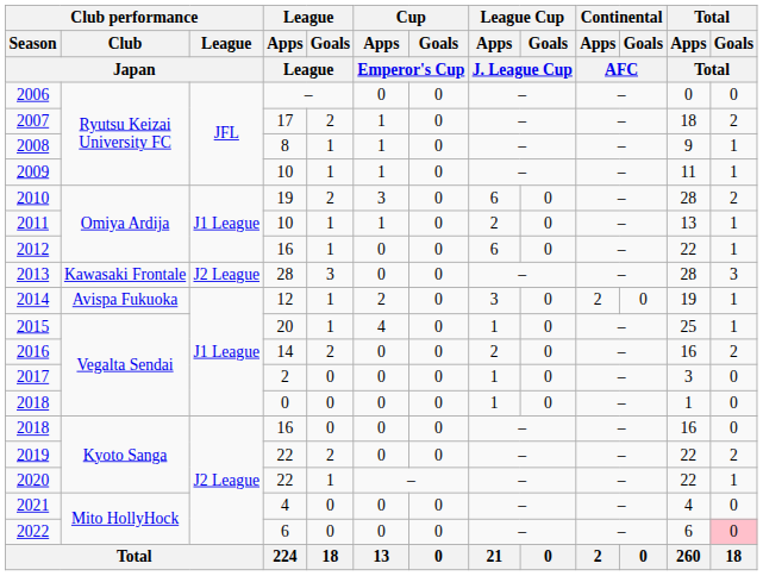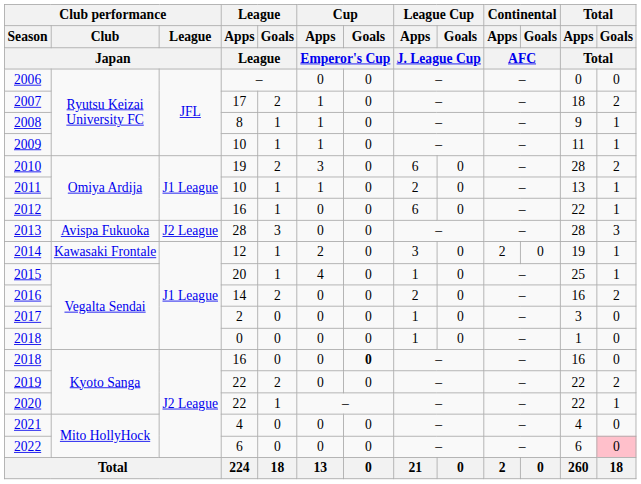 <table class="wikitable" style="text-align:center;">
 <tr>
 <th colspan=3>Club performance</th>
 <th colspan=2>League</th>
 <th colspan=2>Cup</th>
 <th colspan=2>League Cup</th>
 <th colspan=2>Continental</th>
 <th colspan=2>Total</th>
 </tr>
 <tr>
 <th>Season</th>
 <th>Club</th>
 <th>League</th>
 <th>Apps</th>
 <th>Goals</th>
 <th>Apps</th>
 <th>Goals</th>
 <th>Apps</th>
 <th>Goals</th>
 <th>Apps</th>
 <th>Goals</th>
 <th>Apps</th>
 <th>Goals</th>
 </tr>
 <tr>
 <th colspan=3>Japan</th>
 <th colspan=2>League</th>
 <th colspan=2><a href='#'>Emperor's Cup</a></th>
 <th colspan=2><a href='#'>J. League Cup</a></th>
 <th colspan="2"><a href='#'>AFC</a></th>
 <th colspan=2>Total</th>
 </tr>
 <tr>
 <td><a href='#'>2006</a></td>
 <td rowspan="4"><a href='#'>Ryutsu Keizai<br>University FC</a></td>
 <td rowspan="4"><a href='#'>JFL</a></td>
 <td colspan="2">–</td>
 <td>0</td>
 <td>0</td>
 <td colspan="2">–</td>
 <td colspan="2">–</td>
 <td>0</td>
 <td>0</td>
 </tr>
 <tr>
 <td><a href='#'>2007</a></td>
 <td>17</td>
 <td>2</td>
 <td>1</td>
 <td>0</td>
 <td colspan="2">–</td>
 <td colspan="2">–</td>
 <td>18</td>
 <td>2</td>
 </tr>
 <tr>
 <td><a href='#'>2008</a></td>
 <td>8</td>
 <td>1</td>
 <td>1</td>
 <td>0</td>
 <td colspan="2">–</td>
 <td colspan="2">–</td>
 <td>9</td>
 <td>1</td>
 </tr>
 <tr>
 <td><a href='#'>2009</a></td>
 <td>10</td>
 <td>1</td>
 <td>1</td>
 <td>0</td>
 <td colspan="2">–</td>
 <td colspan="2">–</td>
 <td>11</td>
 <td>1</td>
 </tr>
 <tr>
 <td><a href='#'>2010</a></td>
 <td rowspan="3"><a href='#'>Omiya Ardija</a></td>
 <td rowspan="3"><a href='#'>J1 League</a></td>
 <td>19</td>
 <td>2</td>
 <td>3</td>
 <td>0</td>
 <td>6</td>
 <td>0</td>
 <td colspan="2">–</td>
 <td>28</td>
 <td>2</td>
 </tr>
 <tr>
 <td><a href='#'>2011</a></td>
 <td>10</td>
 <td>1</td>
 <td>1</td>
 <td>0</td>
 <td>2</td>
 <td>0</td>
 <td colspan="2">–</td>
 <td>13</td>
 <td>1</td>
 </tr>
 <tr>
 <td><a href='#'>2012</a></td>
 <td>16</td>
 <td>1</td>
 <td>0</td>
 <td>0</td>
 <td>6</td>
 <td>0</td>
 <td colspan="2">–</td>
 <td>22</td>
 <td>1</td>
 </tr>
 <tr>
 <td><a href='#'>2013</a></td>
-<td><a href='#'>Kawasaki Frontale</a></td>
+<td><a href='#'>Avispa Fukuoka</a></td>
 <td><a href='#'>J2 League</a></td>
 <td>28</td>
 <td>3</td>
 <td>0</td>
 <td>0</td>
 <td colspan="2">–</td>
 <td colspan="2">–</td>
 <td>28</td>
 <td>3</td>
 </tr>
 <tr>
 <td><a href='#'>2014</a></td>
-<td><a href='#'>Avispa Fukuoka</a></td>
+<td><a href='#'>Kawasaki Frontale</a></td>
 <td rowspan="5"><a href='#'>J1 League</a></td>
 <td>12</td>
 <td>1</td>
 <td>2</td>
 <td>0</td>
 <td>3</td>
 <td>0</td>
 <td>2</td>
 <td>0</td>
 <td>19</td>
 <td>1</td>
 </tr>
 <tr>
 <td><a href='#'>2015</a></td>
 <td rowspan="4"><a href='#'>Vegalta Sendai</a></td>
 <td>20</td>
 <td>1</td>
 <td>4</td>
 <td>0</td>
 <td>1</td>
 <td>0</td>
 <td colspan="2">–</td>
 <td>25</td>
 <td>1</td>
 </tr>
 <tr>
 <td><a href='#'>2016</a></td>
 <td>14</td>
 <td>2</td>
 <td>0</td>
 <td>0</td>
 <td>2</td>
 <td>0</td>
 <td colspan="2">–</td>
 <td>16</td>
 <td>2</td>
 </tr>
 <tr>
 <td><a href='#'>2017</a></td>
 <td>2</td>
 <td>0</td>
 <td>0</td>
 <td>0</td>
 <td>1</td>
 <td>0</td>
 <td colspan="2">–</td>
 <td>3</td>
 <td>0</td>
 </tr>
 <tr>
 <td><a href='#'>2018</a></td>
 <td>0</td>
 <td>0</td>
 <td>0</td>
 <td>0</td>
 <td>1</td>
 <td>0</td>
 <td colspan="2">–</td>
 <td>1</td>
 <td>0</td>
 </tr>
 <tr>
 <td><a href='#'>2018</a></td>
 <td rowspan="3"><a href='#'>Kyoto Sanga</a></td>
 <td rowspan="5"><a href='#'>J2 League</a></td>
 <td>16</td>
 <td>0</td>
 <td>0</td>
-<td>0</td>
+<td><strong>0</strong></td>
 <td colspan="2">–</td>
 <td colspan="2">–</td>
 <td>16</td>
 <td>0</td>
 </tr>
 <tr>
 <td><a href='#'>2019</a></td>
 <td>22</td>
 <td>2</td>
 <td>0</td>
 <td>0</td>
 <td colspan="2">–</td>
 <td colspan="2">–</td>
 <td>22</td>
 <td>2</td>
 </tr>
 <tr>
 <td><a href='#'>2020</a></td>
 <td>22</td>
 <td>1</td>
 <td colspan="2">–</td>
 <td colspan="2">–</td>
 <td colspan="2">–</td>
 <td>22</td>
 <td>1</td>
 </tr>
 <tr>
 <td><a href='#'>2021</a></td>
 <td rowspan="2"><a href='#'>Mito HollyHock</a></td>
 <td>4</td>
 <td>0</td>
 <td>0</td>
 <td>0</td>
 <td colspan="2">–</td>
 <td colspan="2">–</td>
 <td>4</td>
 <td>0</td>
 </tr>
 <tr>
 <td><a href='#'>2022</a></td>
 <td>6</td>
 <td>0</td>
 <td>0</td>
 <td>0</td>
 <td colspan="2">–</td>
 <td colspan="2">–</td>
 <td>6</td>
 <td style="background: pink;">0</td>
 </tr>
 <tr>
 <th colspan="3">Total</th>
 <th>224</th>
 <th>18</th>
 <th>13</th>
 <th>0</th>
 <th>21</th>
 <th>0</th>
 <th>2</th>
 <th>0</th>
 <th>260</th>
 <th>18</th>
 </tr>
 </table>
